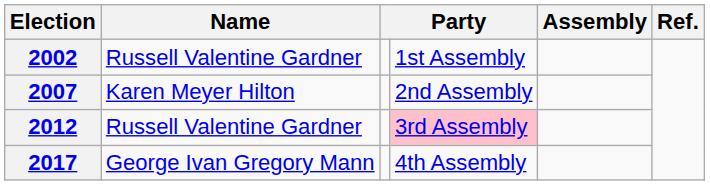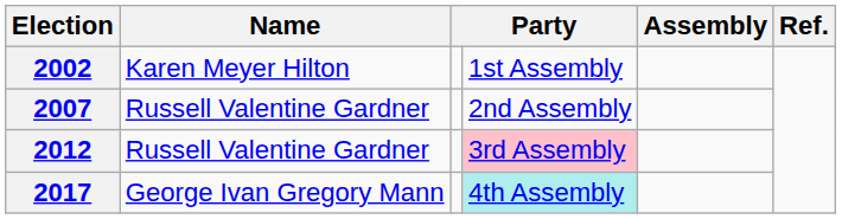 <table class="wikitable sortable">
 <tr>
 <th>Election</th>
 <th>Name</th>
 <th scope=col colspan=2>Party</th>
 <th>Assembly</th>
 <th>Ref.</th>
 </tr>
 <tr>
 <th><a href='#'>2002</a></th>
-<td><a href='#'>Russell Valentine Gardner</a></td>
+<td><a href='#'>Karen Meyer Hilton</a></td>
 <td></td>
 <td><a href='#'>1st Assembly</a></td>
 <td></td>
 </tr>
 <tr>
 <th><a href='#'>2007</a></th>
-<td><a href='#'>Karen Meyer Hilton</a></td>
+<td><a href='#'>Russell Valentine Gardner</a></td>
 <td></td>
 <td><a href='#'>2nd Assembly</a></td>
 <td></td>
 </tr>
 <tr>
 <th><a href='#'>2012</a></th>
 <td><a href='#'>Russell Valentine Gardner</a></td>
 <td></td>
 <td style="background: pink;"><a href='#'>3rd Assembly</a></td>
 <td></td>
 </tr>
 <tr>
 <th><a href='#'>2017</a></th>
 <td><a href='#'>George Ivan Gregory Mann</a></td>
 <td></td>
-<td><a href='#'>4th Assembly</a></td>
+<td style="background: paleturquoise;"><a href='#'>4th Assembly</a></td>
 <td></td>
 </tr>
 </table>
